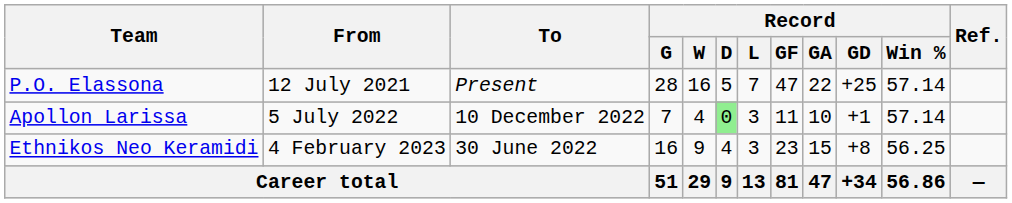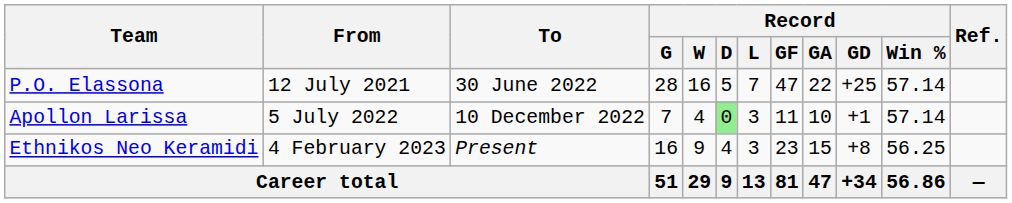 <table class="wikitable" style="text-align: center">
 <tr>
 <th rowspan="2">Team</th>
 <th rowspan="2">From</th>
 <th rowspan="2">To</th>
 <th colspan="8">Record</th>
 <th rowspan="2">Ref.</th>
 </tr>
 <tr>
 <th>G</th>
 <th>W</th>
 <th>D</th>
 <th>L</th>
 <th>GF</th>
 <th>GA</th>
 <th>GD</th>
 <th>Win %</th>
 </tr>
 <tr>
 <td align="left"> <a href='#'>P.O. Elassona</a></td>
 <td align="left">12 July 2021</td>
-<td align="left"><em>Present</em></td>
+<td align="left">30 June 2022</td>
 <td>28</td>
 <td>16</td>
 <td>5</td>
 <td>7</td>
 <td>47</td>
 <td>22</td>
 <td>+25</td>
 <td>57.14</td>
 <td></td>
 </tr>
 <tr>
 <td align="left"> <a href='#'>Apollon Larissa</a></td>
 <td align="left">5 July 2022</td>
 <td align="left">10 December 2022</td>
 <td>7</td>
 <td>4</td>
 <td style="background: lightgreen;">0</td>
 <td>3</td>
 <td>11</td>
 <td>10</td>
 <td>+1</td>
 <td>57.14</td>
 <td></td>
 </tr>
 <tr>
 <td align="left"> <a href='#'>Ethnikos Neo Keramidi</a></td>
 <td align="left">4 February 2023</td>
-<td align="left">30 June 2022</td>
+<td align="left"><em>Present</em></td>
 <td>16</td>
 <td>9</td>
 <td>4</td>
 <td>3</td>
 <td>23</td>
 <td>15</td>
 <td>+8</td>
 <td>56.25</td>
 <td></td>
 </tr>
 <tr>
 <th colspan="3">Career total</th>
 <th>51</th>
 <th>29</th>
 <th>9</th>
 <th>13</th>
 <th>81</th>
 <th>47</th>
 <th>+34</th>
 <th>56.86</th>
 <th>—</th>
 </tr>
 </table>
